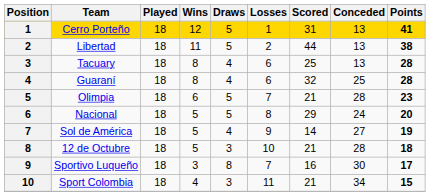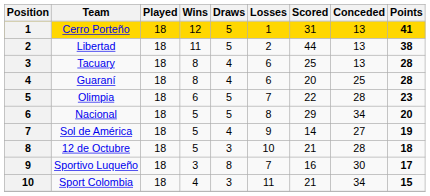 <table class="wikitable" style="text-align:center">
 <tr>
 <th>Position</th>
 <th>Team</th>
 <th>Played</th>
 <th>Wins</th>
 <th>Draws</th>
 <th>Losses</th>
 <th>Scored</th>
 <th>Conceded</th>
 <th>Points</th>
 </tr>
 <tr bgcolor="gold">
 <th>1</th>
 <td><a href='#'>Cerro Porteño</a></td>
 <td>18</td>
 <td>12</td>
 <td>5</td>
 <td>1</td>
 <td>31</td>
 <td>13</td>
 <td><strong>41</strong></td>
 </tr>
 <tr>
 <th>2</th>
 <td><a href='#'>Libertad</a></td>
 <td>18</td>
 <td>11</td>
 <td>5</td>
 <td>2</td>
 <td>44</td>
 <td>13</td>
 <td><strong>38</strong></td>
 </tr>
 <tr>
 <th>3</th>
 <td><a href='#'>Tacuary</a></td>
 <td>18</td>
 <td>8</td>
 <td>4</td>
 <td>6</td>
 <td>25</td>
 <td>13</td>
 <td><strong>28</strong></td>
 </tr>
 <tr>
 <th>4</th>
 <td><a href='#'>Guaraní</a></td>
 <td>18</td>
 <td>8</td>
 <td>4</td>
 <td>6</td>
-<td>32</td>
+<td>20</td>
 <td>25</td>
 <td><strong>28</strong></td>
 </tr>
 <tr>
 <th>5</th>
 <td><a href='#'>Olimpia</a></td>
 <td>18</td>
 <td>6</td>
 <td>5</td>
 <td>7</td>
-<td>21</td>
+<td>22</td>
 <td>28</td>
 <td><strong>23</strong></td>
 </tr>
 <tr>
 <th>6</th>
 <td><a href='#'>Nacional</a></td>
 <td>18</td>
 <td>5</td>
 <td>5</td>
 <td>8</td>
 <td>29</td>
-<td>24</td>
+<td>34</td>
 <td><strong>20</strong></td>
 </tr>
 <tr>
 <th>7</th>
 <td><a href='#'>Sol de América</a></td>
 <td>18</td>
 <td>5</td>
 <td>4</td>
 <td>9</td>
 <td>14</td>
 <td>27</td>
 <td><strong>19</strong></td>
 </tr>
 <tr>
 <th>8</th>
 <td><a href='#'>12 de Octubre</a></td>
 <td>18</td>
 <td>5</td>
 <td>3</td>
 <td>10</td>
 <td>21</td>
 <td>28</td>
 <td><strong>18</strong></td>
 </tr>
 <tr>
 <th>9</th>
 <td><a href='#'>Sportivo Luqueño</a></td>
 <td>18</td>
 <td>3</td>
 <td>8</td>
 <td>7</td>
 <td>16</td>
 <td>30</td>
 <td><strong>17</strong></td>
 </tr>
 <tr>
 <th>10</th>
 <td><a href='#'>Sport Colombia</a></td>
 <td>18</td>
 <td>4</td>
 <td>3</td>
 <td>11</td>
 <td>21</td>
 <td>34</td>
 <td><strong>15</strong></td>
 </tr>
 <tr>
 </tr>
 </table>
